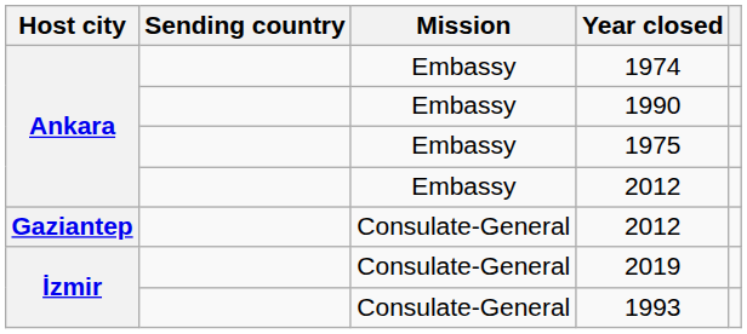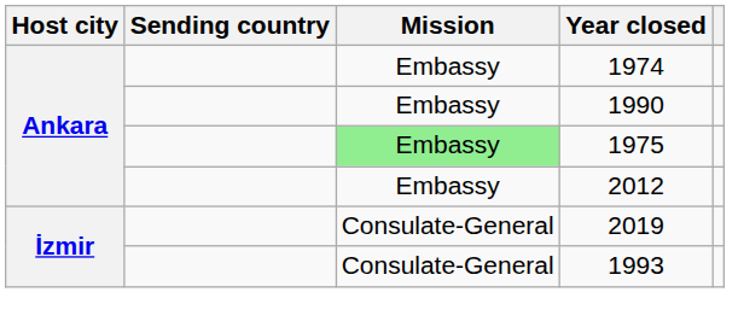 <table class="wikitable plainrowheaders">
 <tr>
 <th scope="col">Host city</th>
 <th scope="col">Sending country</th>
 <th scope="col">Mission</th>
 <th scope="col">Year closed</th>
 <th scope="col"></th>
 </tr>
 <tr>
 <th rowspan="4"><a href='#'>Ankara</a></th>
 <td></td>
 <td style="text-align:center;">Embassy</td>
 <td style="text-align:center;">1974</td>
 <td style="text-align:center;"></td>
 </tr>
 <tr>
 <td></td>
 <td style="text-align:center;">Embassy</td>
 <td style="text-align:center;">1990</td>
 <td style="text-align:center;"></td>
 </tr>
 <tr>
 <td></td>
-<td style="text-align:center;">Embassy</td>
+<td style="background: lightgreen; text-align:center;">Embassy</td>
 <td style="text-align:center;">1975</td>
 <td style="text-align:center;"></td>
 </tr>
 <tr>
 <td></td>
 <td style="text-align:center;">Embassy</td>
-<td style="text-align:center;">2012</td>
-<td style="text-align:center;"></td>
-</tr>
-<tr>
-<th><a href='#'>Gaziantep</a></th>
-<td></td>
-<td style="text-align:center;">Consulate-General</td>
 <td style="text-align:center;">2012</td>
 <td style="text-align:center;"></td>
 </tr>
 <tr>
 <th rowspan="2"><a href='#'>İzmir</a></th>
 <td></td>
 <td style="text-align:center;">Consulate-General</td>
 <td style="text-align:center;">2019</td>
 <td style="text-align:center;"></td>
 </tr>
 <tr>
 <td></td>
 <td style="text-align:center;">Consulate-General</td>
 <td style="text-align:center;">1993</td>
 <td style="text-align:center;"></td>
 </tr>
 </table>
